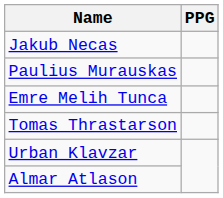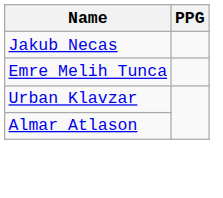 <table class=wikitable>
 <tr>
 <th>Name</th>
 <th>PPG</th>
 </tr>
 <tr>
 <td> <a href='#'>Jakub Necas</a></td>
 <td></td>
 </tr>
 <tr>
-<td> <a href='#'>Paulius Murauskas</a></td>
-<td></td>
-</tr>
-<tr>
 <td> <a href='#'>Emre Melih Tunca</a></td>
-<td></td>
-</tr>
-<tr>
-<td> <a href='#'>Tomas Thrastarson</a></td>
 <td></td>
 </tr>
 <tr>
 <td> <a href='#'>Urban Klavzar</a></td>
 <td rowspan=2></td>
 </tr>
 <tr>
 <td> <a href='#'>Almar Atlason</a></td>
 </tr>
 </table>
